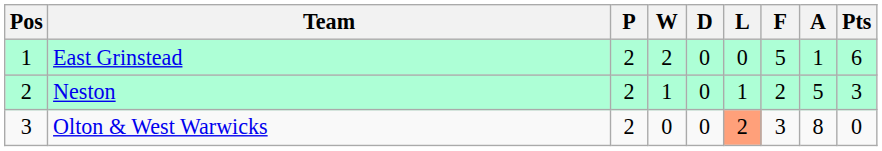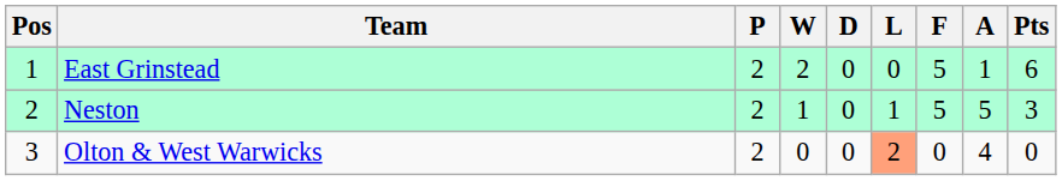 <table class="wikitable" style="font-size: 100%">
 <tr>
 <th width=20>Pos</th>
 <th width=400>Team</th>
 <th width=20>P</th>
 <th width=20>W</th>
 <th width=20>D</th>
 <th width=20>L</th>
 <th width=20>F</th>
 <th width=20>A</th>
 <th width=20>Pts</th>
 </tr>
 <tr align=center style="background: #ADFFD6;">
 <td>1</td>
 <td align="left"><a href='#'>East Grinstead</a></td>
 <td>2</td>
 <td>2</td>
 <td>0</td>
 <td>0</td>
 <td>5</td>
 <td>1</td>
 <td>6</td>
 </tr>
 <tr align=center style="background: #ADFFD6;">
 <td>2</td>
 <td align="left"><a href='#'>Neston</a></td>
 <td>2</td>
 <td>1</td>
 <td>0</td>
 <td>1</td>
-<td>2</td>
+<td>5</td>
 <td>5</td>
 <td>3</td>
 </tr>
 <tr align=center>
 <td>3</td>
 <td align="left"><a href='#'>Olton & West Warwicks</a></td>
 <td>2</td>
 <td>0</td>
 <td>0</td>
 <td style="background: lightsalmon;">2</td>
-<td>3</td>
-<td>8</td>
+<td>0</td>
+<td>4</td>
 <td>0</td>
 </tr>
 </table>
